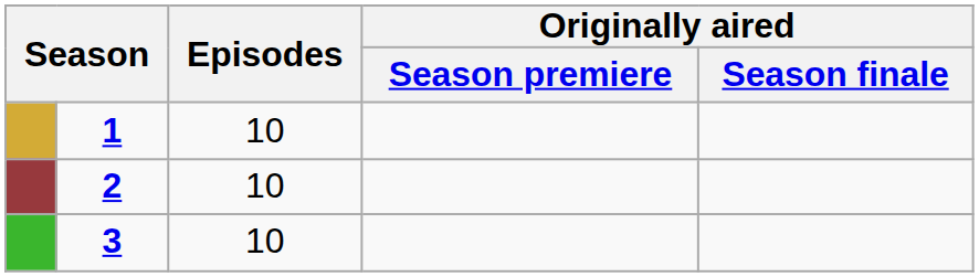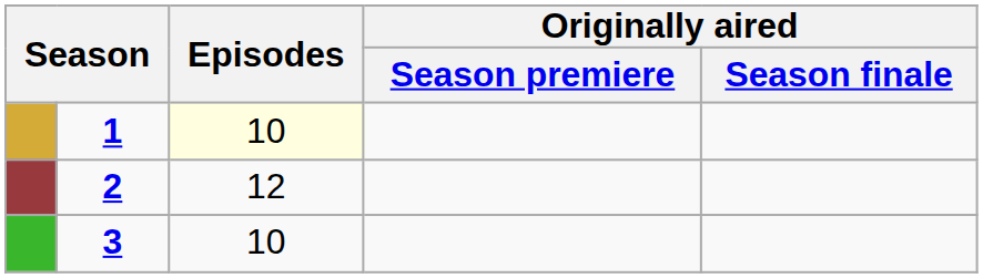 <table class="wikitable plainrowheaders"  style="text-align:center;">
 <tr>
 <th scope="col" style="padding:0 8px;" colspan="2" rowspan="2">Season</th>
 <th scope="col" style="padding:0 8px;" rowspan="2">Episodes</th>
 <th scope="col" style="padding:0 80px;" colspan="2">Originally aired</th>
 </tr>
 <tr>
 <th scope="col"><a href='#'>Season premiere</a></th>
 <th scope="col"><a href='#'>Season finale</a></th>
 </tr>
 <tr>
 <td scope="row" style="background:#D3AB36;"></td>
 <td><strong><a href='#'>1</a></strong></td>
-<td>10</td>
+<td style="background: lightyellow;">10</td>
 <td></td>
 <td></td>
 </tr>
 <tr>
 <td scope="row" style="background:#97393D;"></td>
 <td><strong><a href='#'>2</a></strong></td>
-<td>10</td>
+<td>12</td>
 <td></td>
 <td></td>
 </tr>
 <tr>
 <td scope="row" style="background:#3AB62D;"></td>
 <td><strong><a href='#'>3</a></strong></td>
 <td>10</td>
 <td></td>
 <td></td>
 </tr>
 </table>
